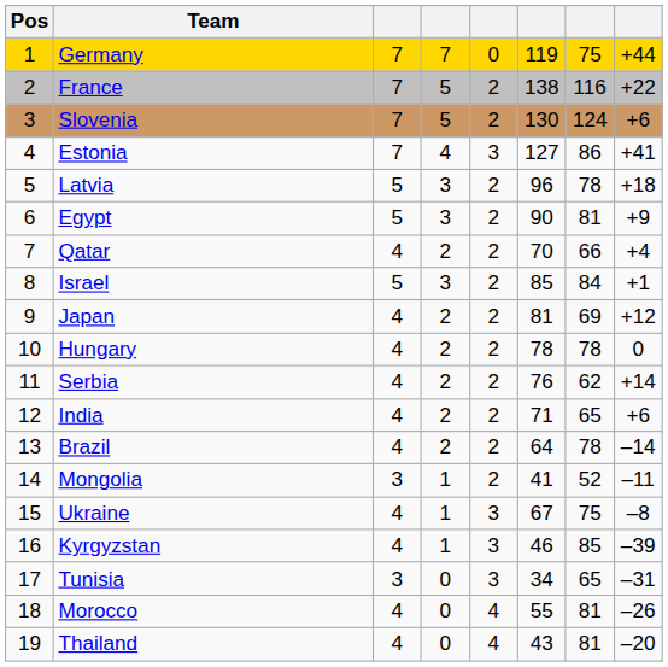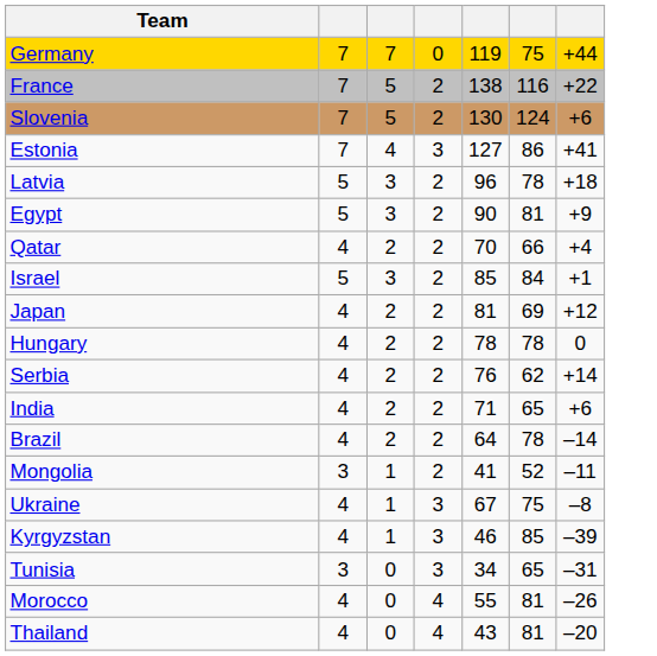 <table class="wikitable" style="text-align:center">
 <tr>
-<th width=30>Pos</th>
 <th ! width=240>Team</th>
 <th ! width=30></th>
 <th ! width=30></th>
 <th ! width=30></th>
 <th ! width=30></th>
 <th ! width=30></th>
 <th ! width=30></th>
 </tr>
 <tr bgcolor=gold>
-<td>1</td>
 <td align=left> <a href='#'>Germany</a></td>
 <td>7</td>
 <td>7</td>
 <td>0</td>
 <td>119</td>
 <td>75</td>
 <td>+44</td>
 </tr>
 <tr bgcolor=silver>
-<td>2</td>
 <td align=left> <a href='#'>France</a></td>
 <td>7</td>
 <td>5</td>
 <td>2</td>
 <td>138</td>
 <td>116</td>
 <td>+22</td>
 </tr>
 <tr bgcolor=cc9966>
-<td>3</td>
 <td align=left> <a href='#'>Slovenia</a></td>
 <td>7</td>
 <td>5</td>
 <td>2</td>
 <td>130</td>
 <td>124</td>
 <td>+6</td>
 </tr>
 <tr>
-<td>4</td>
 <td align=left> <a href='#'>Estonia</a></td>
 <td>7</td>
 <td>4</td>
 <td>3</td>
 <td>127</td>
 <td>86</td>
 <td>+41</td>
 </tr>
 <tr>
-<td>5</td>
 <td align=left> <a href='#'>Latvia</a></td>
 <td>5</td>
 <td>3</td>
 <td>2</td>
 <td>96</td>
 <td>78</td>
 <td>+18</td>
 </tr>
 <tr>
-<td>6</td>
 <td align=left> <a href='#'>Egypt</a></td>
 <td>5</td>
 <td>3</td>
 <td>2</td>
 <td>90</td>
 <td>81</td>
 <td>+9</td>
 </tr>
 <tr>
-<td>7</td>
 <td align=left> <a href='#'>Qatar</a></td>
 <td>4</td>
 <td>2</td>
 <td>2</td>
 <td>70</td>
 <td>66</td>
 <td>+4</td>
 </tr>
 <tr>
-<td>8</td>
 <td align=left> <a href='#'>Israel</a></td>
 <td>5</td>
 <td>3</td>
 <td>2</td>
 <td>85</td>
 <td>84</td>
 <td>+1</td>
 </tr>
 <tr>
-<td>9</td>
 <td align=left> <a href='#'>Japan</a></td>
 <td>4</td>
 <td>2</td>
 <td>2</td>
 <td>81</td>
 <td>69</td>
 <td>+12</td>
 </tr>
 <tr>
-<td>10</td>
 <td align=left> <a href='#'>Hungary</a></td>
 <td>4</td>
 <td>2</td>
 <td>2</td>
 <td>78</td>
 <td>78</td>
 <td>0</td>
 </tr>
 <tr>
-<td>11</td>
 <td align=left> <a href='#'>Serbia</a></td>
 <td>4</td>
 <td>2</td>
 <td>2</td>
 <td>76</td>
 <td>62</td>
 <td>+14</td>
 </tr>
 <tr>
-<td>12</td>
 <td align=left> <a href='#'>India</a></td>
 <td>4</td>
 <td>2</td>
 <td>2</td>
 <td>71</td>
 <td>65</td>
 <td>+6</td>
 </tr>
 <tr>
-<td>13</td>
 <td align=left> <a href='#'>Brazil</a></td>
 <td>4</td>
 <td>2</td>
 <td>2</td>
 <td>64</td>
 <td>78</td>
 <td>–14</td>
 </tr>
 <tr>
-<td>14</td>
 <td align=left> <a href='#'>Mongolia</a></td>
 <td>3</td>
 <td>1</td>
 <td>2</td>
 <td>41</td>
 <td>52</td>
 <td>–11</td>
 </tr>
 <tr>
-<td>15</td>
 <td align=left> <a href='#'>Ukraine</a></td>
 <td>4</td>
 <td>1</td>
 <td>3</td>
 <td>67</td>
 <td>75</td>
 <td>–8</td>
 </tr>
 <tr>
-<td>16</td>
 <td align=left> <a href='#'>Kyrgyzstan</a></td>
 <td>4</td>
 <td>1</td>
 <td>3</td>
 <td>46</td>
 <td>85</td>
 <td>–39</td>
 </tr>
 <tr>
-<td>17</td>
 <td align=left> <a href='#'>Tunisia</a></td>
 <td>3</td>
 <td>0</td>
 <td>3</td>
 <td>34</td>
 <td>65</td>
 <td>–31</td>
 </tr>
 <tr>
-<td>18</td>
 <td align=left> <a href='#'>Morocco</a></td>
 <td>4</td>
 <td>0</td>
 <td>4</td>
 <td>55</td>
 <td>81</td>
 <td>–26</td>
 </tr>
 <tr>
-<td>19</td>
 <td align=left> <a href='#'>Thailand</a></td>
 <td>4</td>
 <td>0</td>
 <td>4</td>
 <td>43</td>
 <td>81</td>
 <td>–20</td>
 </tr>
 </table>
